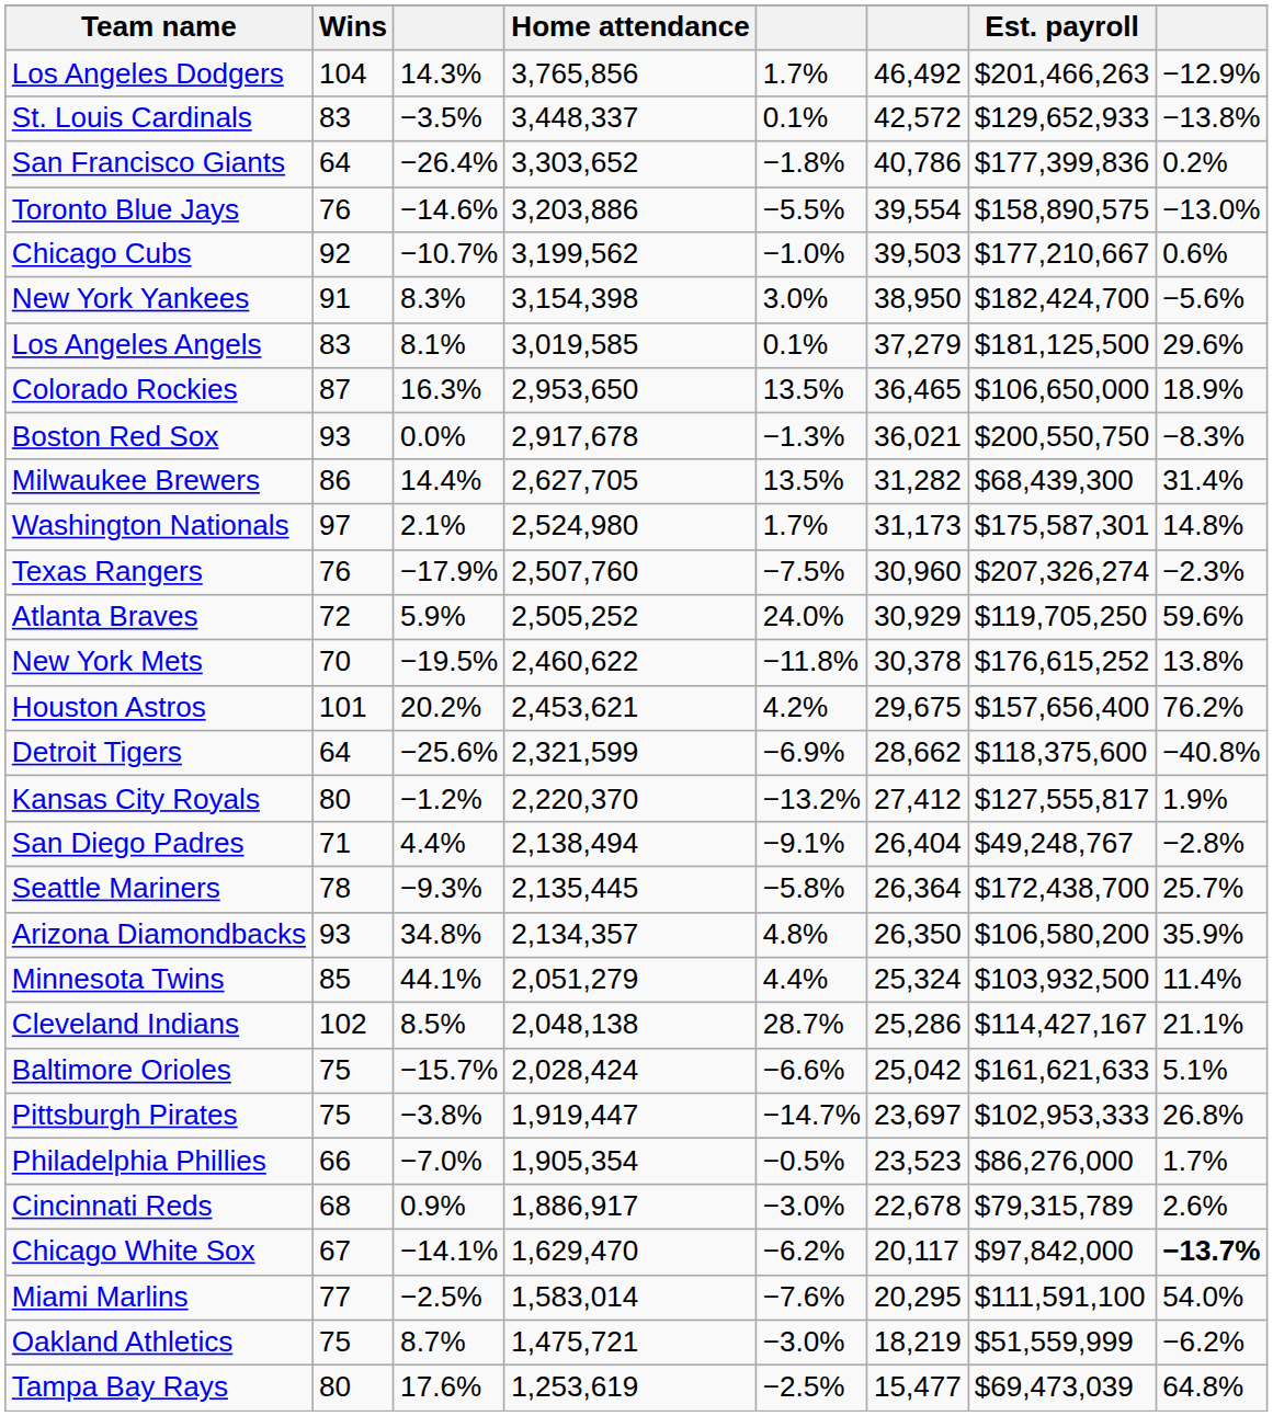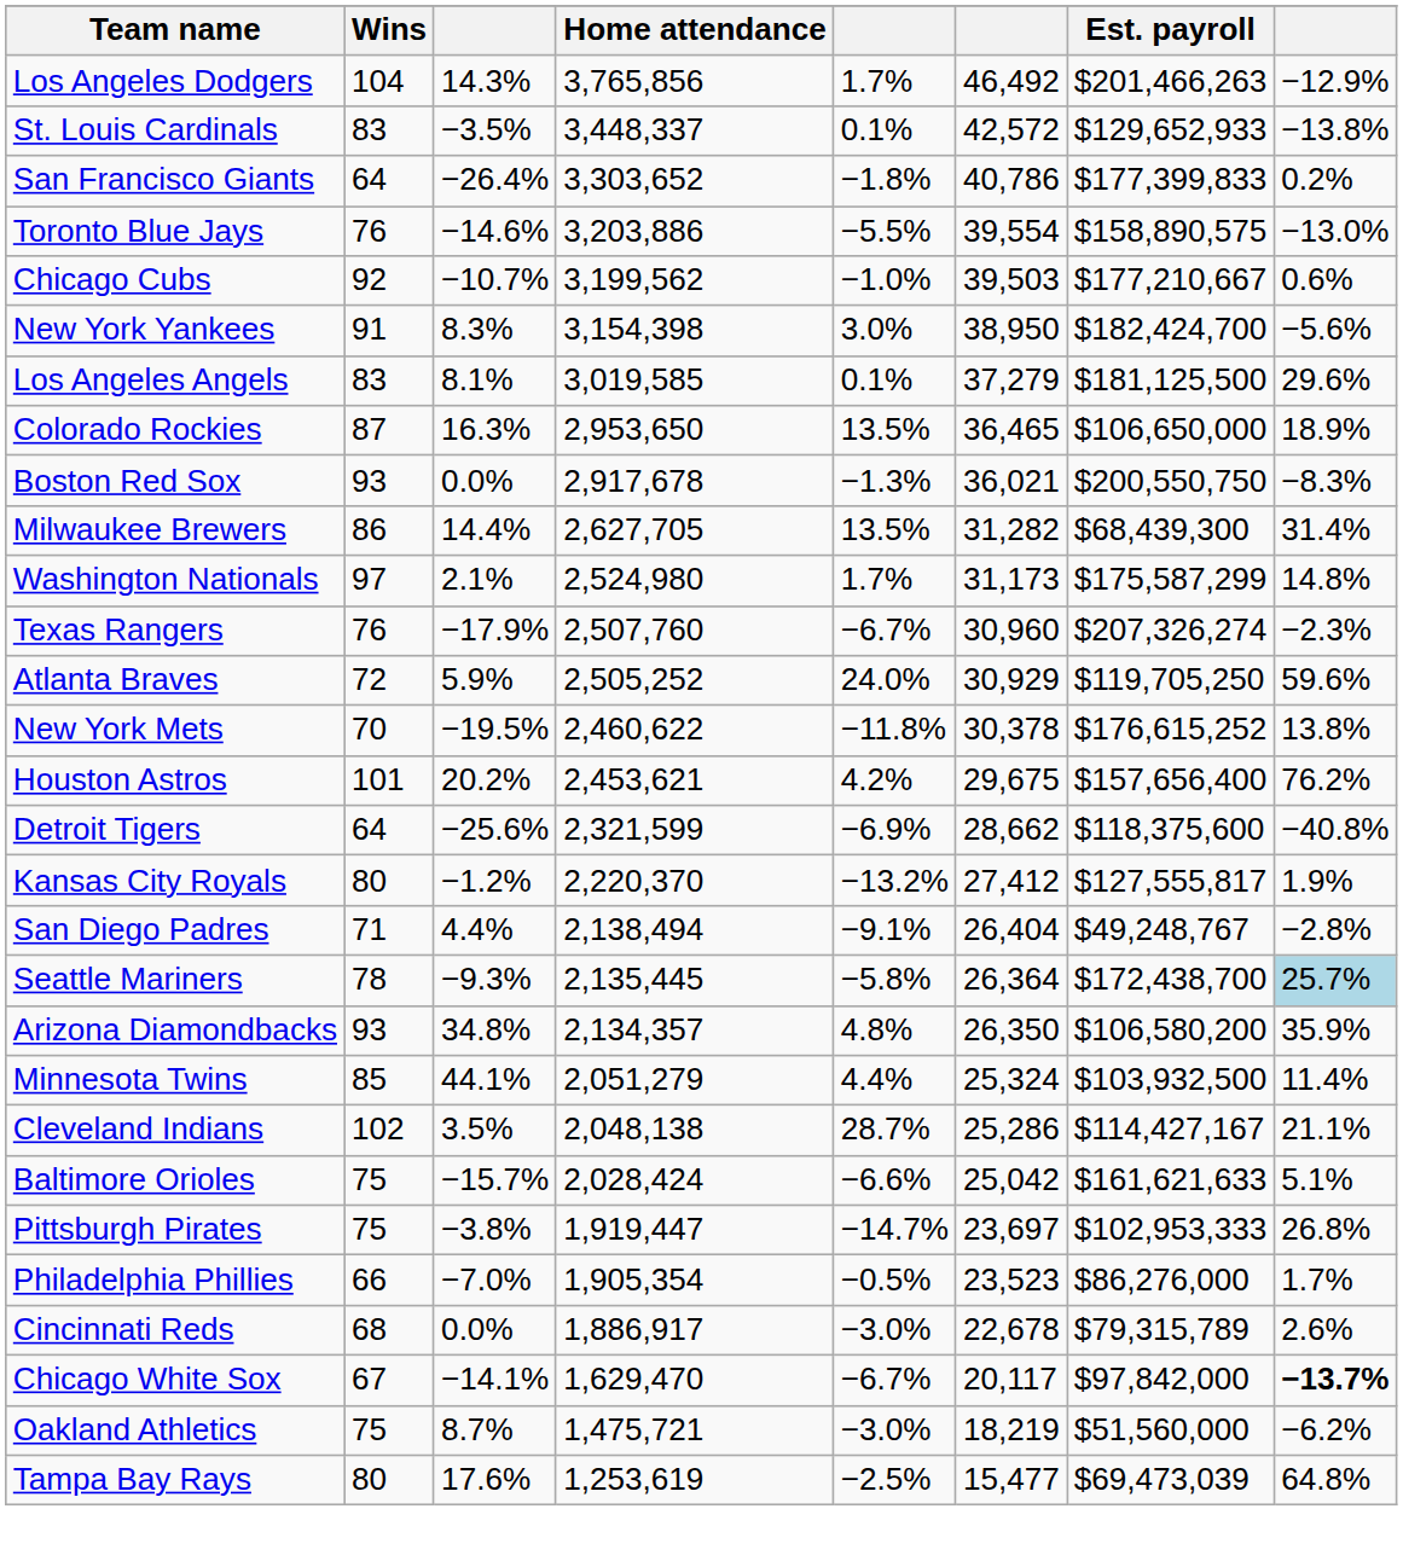 <table class="wikitable sortable">
 <tr style="text-align:center; font-size:larger;">
 </tr>
 <tr>
 <th>Team name</th>
 <th>Wins</th>
 <th></th>
 <th>Home attendance</th>
 <th></th>
 <th></th>
 <th>Est. payroll</th>
 <th></th>
 </tr>
 <tr>
 <td><a href='#'>Los Angeles Dodgers</a></td>
 <td>104</td>
 <td>14.3%</td>
 <td>3,765,856</td>
 <td>1.7%</td>
 <td>46,492</td>
 <td>$201,466,263</td>
 <td>−12.9%</td>
 </tr>
 <tr>
 <td><a href='#'>St. Louis Cardinals</a></td>
 <td>83</td>
 <td>−3.5%</td>
 <td>3,448,337</td>
 <td>0.1%</td>
 <td>42,572</td>
 <td>$129,652,933</td>
 <td>−13.8%</td>
 </tr>
 <tr>
 <td><a href='#'>San Francisco Giants</a></td>
 <td>64</td>
 <td>−26.4%</td>
 <td>3,303,652</td>
 <td>−1.8%</td>
 <td>40,786</td>
-<td>$177,399,836</td>
+<td>$177,399,833</td>
 <td>0.2%</td>
 </tr>
 <tr>
 <td><a href='#'>Toronto Blue Jays</a></td>
 <td>76</td>
 <td>−14.6%</td>
 <td>3,203,886</td>
 <td>−5.5%</td>
 <td>39,554</td>
 <td>$158,890,575</td>
 <td>−13.0%</td>
 </tr>
 <tr>
 <td><a href='#'>Chicago Cubs</a></td>
 <td>92</td>
 <td>−10.7%</td>
 <td>3,199,562</td>
 <td>−1.0%</td>
 <td>39,503</td>
 <td>$177,210,667</td>
 <td>0.6%</td>
 </tr>
 <tr>
 <td><a href='#'>New York Yankees</a></td>
 <td>91</td>
 <td>8.3%</td>
 <td>3,154,398</td>
 <td>3.0%</td>
 <td>38,950</td>
 <td>$182,424,700</td>
 <td>−5.6%</td>
 </tr>
 <tr>
 <td><a href='#'>Los Angeles Angels</a></td>
 <td>83</td>
 <td>8.1%</td>
 <td>3,019,585</td>
 <td>0.1%</td>
 <td>37,279</td>
 <td>$181,125,500</td>
 <td>29.6%</td>
 </tr>
 <tr>
 <td><a href='#'>Colorado Rockies</a></td>
 <td>87</td>
 <td>16.3%</td>
 <td>2,953,650</td>
 <td>13.5%</td>
 <td>36,465</td>
 <td>$106,650,000</td>
 <td>18.9%</td>
 </tr>
 <tr>
 <td><a href='#'>Boston Red Sox</a></td>
 <td>93</td>
 <td>0.0%</td>
 <td>2,917,678</td>
 <td>−1.3%</td>
 <td>36,021</td>
 <td>$200,550,750</td>
 <td>−8.3%</td>
 </tr>
 <tr>
 <td><a href='#'>Milwaukee Brewers</a></td>
 <td>86</td>
 <td>14.4%</td>
 <td>2,627,705</td>
 <td>13.5%</td>
 <td>31,282</td>
 <td>$68,439,300</td>
 <td>31.4%</td>
 </tr>
 <tr>
 <td><a href='#'>Washington Nationals</a></td>
 <td>97</td>
 <td>2.1%</td>
 <td>2,524,980</td>
 <td>1.7%</td>
 <td>31,173</td>
-<td>$175,587,301</td>
+<td>$175,587,299</td>
 <td>14.8%</td>
 </tr>
 <tr>
 <td><a href='#'>Texas Rangers</a></td>
 <td>76</td>
 <td>−17.9%</td>
 <td>2,507,760</td>
-<td>−7.5%</td>
+<td>−6.7%</td>
 <td>30,960</td>
 <td>$207,326,274</td>
 <td>−2.3%</td>
 </tr>
 <tr>
 <td><a href='#'>Atlanta Braves</a></td>
 <td>72</td>
 <td>5.9%</td>
 <td>2,505,252</td>
 <td>24.0%</td>
 <td>30,929</td>
 <td>$119,705,250</td>
 <td>59.6%</td>
 </tr>
 <tr>
 <td><a href='#'>New York Mets</a></td>
 <td>70</td>
 <td>−19.5%</td>
 <td>2,460,622</td>
 <td>−11.8%</td>
 <td>30,378</td>
 <td>$176,615,252</td>
 <td>13.8%</td>
 </tr>
 <tr>
 <td><a href='#'>Houston Astros</a></td>
 <td>101</td>
 <td>20.2%</td>
 <td>2,453,621</td>
 <td>4.2%</td>
 <td>29,675</td>
 <td>$157,656,400</td>
 <td>76.2%</td>
 </tr>
 <tr>
 <td><a href='#'>Detroit Tigers</a></td>
 <td>64</td>
 <td>−25.6%</td>
 <td>2,321,599</td>
 <td>−6.9%</td>
 <td>28,662</td>
 <td>$118,375,600</td>
 <td>−40.8%</td>
 </tr>
 <tr>
 <td><a href='#'>Kansas City Royals</a></td>
 <td>80</td>
 <td>−1.2%</td>
 <td>2,220,370</td>
 <td>−13.2%</td>
 <td>27,412</td>
 <td>$127,555,817</td>
 <td>1.9%</td>
 </tr>
 <tr>
 <td><a href='#'>San Diego Padres</a></td>
 <td>71</td>
 <td>4.4%</td>
 <td>2,138,494</td>
 <td>−9.1%</td>
 <td>26,404</td>
 <td>$49,248,767</td>
 <td>−2.8%</td>
 </tr>
 <tr>
 <td><a href='#'>Seattle Mariners</a></td>
 <td>78</td>
 <td>−9.3%</td>
 <td>2,135,445</td>
 <td>−5.8%</td>
 <td>26,364</td>
 <td>$172,438,700</td>
-<td>25.7%</td>
+<td style="background: lightblue;">25.7%</td>
 </tr>
 <tr>
 <td><a href='#'>Arizona Diamondbacks</a></td>
 <td>93</td>
 <td>34.8%</td>
 <td>2,134,357</td>
 <td>4.8%</td>
 <td>26,350</td>
 <td>$106,580,200</td>
 <td>35.9%</td>
 </tr>
 <tr>
 <td><a href='#'>Minnesota Twins</a></td>
 <td>85</td>
 <td>44.1%</td>
 <td>2,051,279</td>
 <td>4.4%</td>
 <td>25,324</td>
 <td>$103,932,500</td>
 <td>11.4%</td>
 </tr>
 <tr>
 <td><a href='#'>Cleveland Indians</a></td>
 <td>102</td>
-<td>8.5%</td>
+<td>3.5%</td>
 <td>2,048,138</td>
 <td>28.7%</td>
 <td>25,286</td>
 <td>$114,427,167</td>
 <td>21.1%</td>
 </tr>
 <tr>
 <td><a href='#'>Baltimore Orioles</a></td>
 <td>75</td>
 <td>−15.7%</td>
 <td>2,028,424</td>
 <td>−6.6%</td>
 <td>25,042</td>
 <td>$161,621,633</td>
 <td>5.1%</td>
 </tr>
 <tr>
 <td><a href='#'>Pittsburgh Pirates</a></td>
 <td>75</td>
 <td>−3.8%</td>
 <td>1,919,447</td>
 <td>−14.7%</td>
 <td>23,697</td>
 <td>$102,953,333</td>
 <td>26.8%</td>
 </tr>
 <tr>
 <td><a href='#'>Philadelphia Phillies</a></td>
 <td>66</td>
 <td>−7.0%</td>
 <td>1,905,354</td>
 <td>−0.5%</td>
 <td>23,523</td>
 <td>$86,276,000</td>
 <td>1.7%</td>
 </tr>
 <tr>
 <td><a href='#'>Cincinnati Reds</a></td>
 <td>68</td>
-<td>0.9%</td>
+<td>0.0%</td>
 <td>1,886,917</td>
 <td>−3.0%</td>
 <td>22,678</td>
 <td>$79,315,789</td>
 <td>2.6%</td>
 </tr>
 <tr>
 <td><a href='#'>Chicago White Sox</a></td>
 <td>67</td>
 <td>−14.1%</td>
 <td>1,629,470</td>
-<td>−6.2%</td>
+<td>−6.7%</td>
 <td>20,117</td>
 <td>$97,842,000</td>
 <td><strong>−13.7%</strong></td>
-</tr>
-<tr>
-<td><a href='#'>Miami Marlins</a></td>
-<td>77</td>
-<td>−2.5%</td>
-<td>1,583,014</td>
-<td>−7.6%</td>
-<td>20,295</td>
-<td>$111,591,100</td>
-<td>54.0%</td>
 </tr>
 <tr>
 <td><a href='#'>Oakland Athletics</a></td>
 <td>75</td>
 <td>8.7%</td>
 <td>1,475,721</td>
 <td>−3.0%</td>
 <td>18,219</td>
-<td>$51,559,999</td>
+<td>$51,560,000</td>
 <td>−6.2%</td>
 </tr>
 <tr>
 <td><a href='#'>Tampa Bay Rays</a></td>
 <td>80</td>
 <td>17.6%</td>
 <td>1,253,619</td>
 <td>−2.5%</td>
 <td>15,477</td>
 <td>$69,473,039</td>
 <td>64.8%</td>
 </tr>
 </table>
